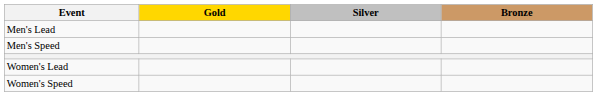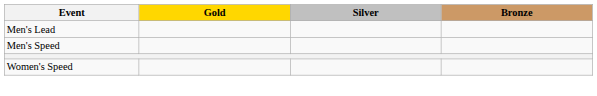 <table class="wikitable">
 <tr>
 <th width=200>Event</th>
 <th width=225 style="background: gold">Gold</th>
 <th width=225 style="background: silver">Silver</th>
 <th width=225 style="background: #cc9966">Bronze</th>
 </tr>
 <tr>
 <td>Men's Lead</td>
 <td></td>
 <td></td>
 <td></td>
 </tr>
 <tr>
 <td>Men's Speed</td>
 <td></td>
 <td></td>
 <td></td>
 </tr>
 <tr>
 <th colspan="4"></th>
 </tr>
 <tr>
-<td>Women's Lead</td>
-<td></td>
-<td></td>
-<td></td>
-</tr>
-<tr>
 <td>Women's Speed</td>
 <td></td>
 <td></td>
 <td></td>
 </tr>
 </table>
